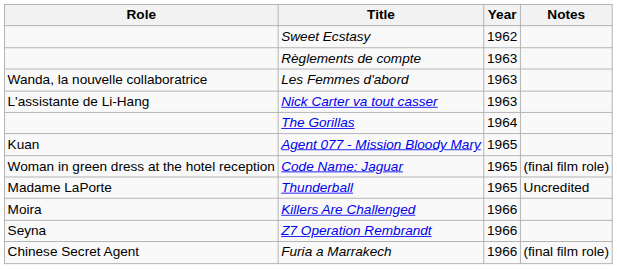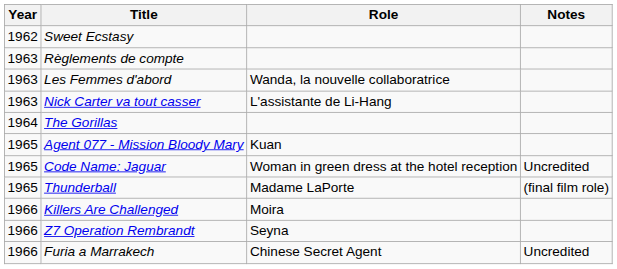 <table class="wikitable">
 <tr>
+<th>Year</th>
+<th>Title</th>
 <th>Role</th>
-<th>Title</th>
-<th>Year</th>
 <th>Notes</th>
 </tr>
 <tr>
+<td>1962</td>
+<td><em>Sweet Ecstasy</em></td>
 <td></td>
-<td><em>Sweet Ecstasy</em></td>
-<td>1962</td>
 <td></td>
 </tr>
 <tr>
+<td>1963</td>
+<td><em>Règlements de compte</em></td>
 <td></td>
-<td><em>Règlements de compte</em></td>
-<td>1963</td>
 <td></td>
 </tr>
 <tr>
+<td>1963</td>
+<td><em>Les Femmes d'abord</em></td>
 <td>Wanda, la nouvelle collaboratrice</td>
-<td><em>Les Femmes d'abord</em></td>
-<td>1963</td>
 <td></td>
 </tr>
 <tr>
+<td>1963</td>
+<td><em><a href='#'>Nick Carter va tout casser</a></em></td>
 <td>L'assistante de Li-Hang</td>
-<td><em><a href='#'>Nick Carter va tout casser</a></em></td>
-<td>1963</td>
 <td></td>
 </tr>
 <tr>
+<td>1964</td>
+<td><em><a href='#'>The Gorillas</a></em></td>
 <td></td>
-<td><em><a href='#'>The Gorillas</a></em></td>
-<td>1964</td>
 <td></td>
 </tr>
 <tr>
+<td>1965</td>
+<td><em><a href='#'>Agent 077 - Mission Bloody Mary</a></em></td>
 <td>Kuan</td>
-<td><em><a href='#'>Agent 077 - Mission Bloody Mary</a></em></td>
-<td>1965</td>
 <td></td>
 </tr>
 <tr>
+<td>1965</td>
+<td><em><a href='#'>Code Name: Jaguar</a></em></td>
 <td>Woman in green dress at the hotel reception</td>
-<td><em><a href='#'>Code Name: Jaguar</a></em></td>
+<td>Uncredited</td>
+</tr>
+<tr>
 <td>1965</td>
+<td><em><a href='#'>Thunderball</a></em></td>
+<td>Madame LaPorte</td>
 <td>(final film role)</td>
 </tr>
 <tr>
-<td>Madame LaPorte</td>
-<td><em><a href='#'>Thunderball</a></em></td>
-<td>1965</td>
-<td>Uncredited</td>
-</tr>
-<tr>
+<td>1966</td>
+<td><em><a href='#'>Killers Are Challenged</a></em></td>
 <td>Moira</td>
-<td><em><a href='#'>Killers Are Challenged</a></em></td>
-<td>1966</td>
 <td></td>
 </tr>
 <tr>
+<td>1966</td>
+<td><em><a href='#'>Z7 Operation Rembrandt</a></em></td>
 <td>Seyna</td>
-<td><em><a href='#'>Z7 Operation Rembrandt</a></em></td>
-<td>1966</td>
 <td></td>
 </tr>
 <tr>
+<td>1966</td>
+<td><em>Furia a Marrakech</em></td>
 <td>Chinese Secret Agent</td>
-<td><em>Furia a Marrakech</em></td>
-<td>1966</td>
-<td>(final film role)</td>
+<td>Uncredited</td>
 </tr>
 </table>
